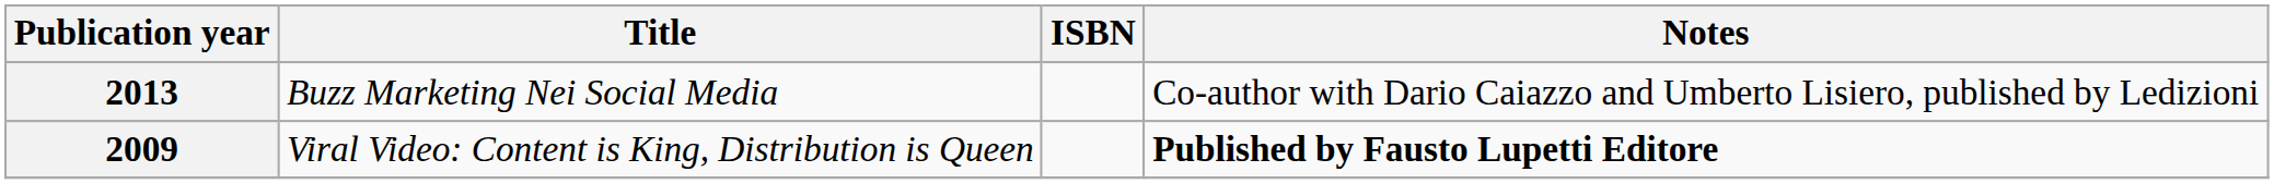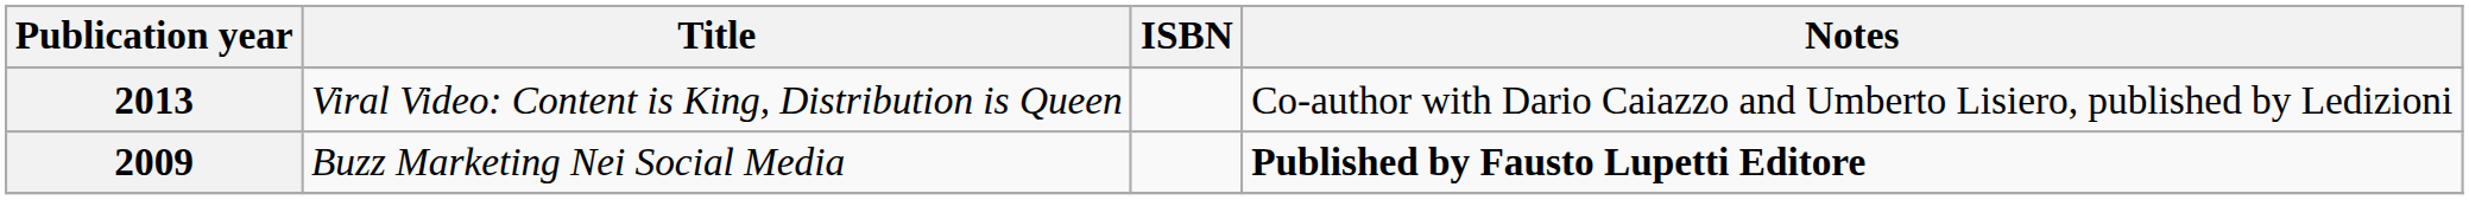 <table class="wikitable plainrowheaders sortable">
 <tr>
 <th scope="col">Publication year</th>
 <th scope="col">Title</th>
 <th scope="col">ISBN</th>
 <th scope="col" class="unsortable">Notes</th>
 </tr>
 <tr>
 <th scope="row">2013</th>
-<td><em>Buzz Marketing Nei Social Media</em></td>
+<td><em>Viral Video: Content is King, Distribution is Queen</em></td>
 <td></td>
 <td>Co-author with Dario Caiazzo and Umberto Lisiero, published by Ledizioni</td>
 </tr>
 <tr>
 <th scope="row">2009</th>
-<td><em>Viral Video: Content is King, Distribution is Queen</em></td>
+<td><em>Buzz Marketing Nei Social Media</em></td>
 <td></td>
 <td><strong>Published by Fausto Lupetti Editore</strong></td>
 </tr>
 <tr>
 </tr>
 </table>
